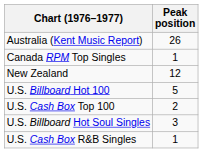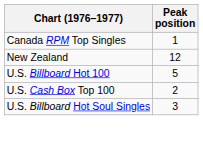 <table class="wikitable sortable">
 <tr>
 <th>Chart (1976–1977)</th>
 <th>Peak <br>position</th>
-</tr>
-<tr>
-<td>Australia (<a href='#'>Kent Music Report</a>)</td>
-<td style="text-align:center;">26</td>
 </tr>
 <tr>
 <td>Canada <a href='#'><em>RPM</em></a> Top Singles</td>
 <td style="text-align:center;">1</td>
 </tr>
 <tr>
 <td>New Zealand</td>
 <td style="text-align:center;">12</td>
 </tr>
 <tr>
 <td>U.S. <a href='#'><em>Billboard</em> Hot 100</a></td>
 <td style="text-align:center;">5</td>
 </tr>
 <tr>
 <td>U.S. <em><a href='#'>Cash Box</a></em> Top 100</td>
 <td style="text-align:center;">2</td>
 </tr>
 <tr>
 <td>U.S. <em>Billboard</em> <a href='#'>Hot Soul Singles</a></td>
 <td style="text-align:center;">3</td>
 </tr>
-<tr>
-<td>U.S. <a href='#'><em>Cash Box</em></a> R&B Singles</td>
-<td align="center">1</td>
-</tr>
 </table>
